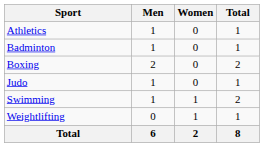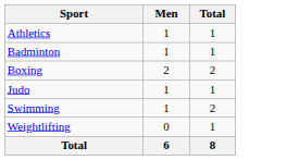 <table class="wikitable sortable" style="text-align:center;">
 <tr>
 <th width=180>Sport</th>
 <th width=55>Men</th>
-<th width=55>Women</th>
 <th width=55>Total</th>
 </tr>
 <tr>
 <td align=left><a href='#'>Athletics</a></td>
 <td>1</td>
-<td>0</td>
 <td>1</td>
 </tr>
 <tr>
 <td align=left><a href='#'>Badminton</a></td>
 <td>1</td>
-<td>0</td>
 <td>1</td>
 </tr>
 <tr>
 <td align=left><a href='#'>Boxing</a></td>
 <td>2</td>
-<td>0</td>
 <td>2</td>
 </tr>
 <tr>
 <td align=left><a href='#'>Judo</a></td>
 <td>1</td>
-<td>0</td>
 <td>1</td>
 </tr>
 <tr>
 <td align=left><a href='#'>Swimming</a></td>
-<td>1</td>
 <td>1</td>
 <td>2</td>
 </tr>
 <tr>
 <td align=left><a href='#'>Weightlifting</a></td>
 <td>0</td>
 <td>1</td>
-<td>1</td>
 </tr>
 <tr>
 <th>Total</th>
 <th>6</th>
-<th>2</th>
 <th>8</th>
 </tr>
 </table>
